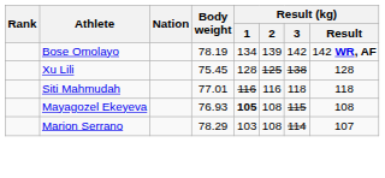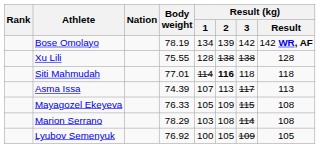 <table class="wikitable sortable" style="text-align:center;">
 <tr>
 <th rowspan=2>Rank</th>
 <th rowspan=2>Athlete</th>
 <th rowspan=2>Nation</th>
 <th rowspan=2>Body<br>weight</th>
 <th colspan=4>Result (kg)</th>
 </tr>
 <tr>
 <th>1</th>
 <th>2</th>
 <th>3</th>
 <th>Result</th>
 </tr>
 <tr>
 <td></td>
 <td align=left><a href='#'>Bose Omolayo</a></td>
 <td align=left></td>
 <td>78.19</td>
 <td>134</td>
 <td>139</td>
 <td>142</td>
 <td>142 <strong><a href='#'>WR</a>, AF</strong></td>
 </tr>
 <tr>
 <td></td>
 <td align=left><a href='#'>Xu Lili</a></td>
 <td align=left></td>
-<td>75.45</td>
+<td>75.55</td>
 <td>128</td>
-<td><s>125</s></td>
+<td><s>138</s></td>
 <td><s>138</s></td>
 <td>128</td>
 </tr>
 <tr>
 <td></td>
 <td align=left><a href='#'>Siti Mahmudah</a></td>
 <td align=left></td>
 <td>77.01</td>
-<td><s>116</s></td>
-<td>116</td>
+<td><s>114</s></td>
+<td><strong>116</strong></td>
 <td>118</td>
 <td>118</td>
 </tr>
 <tr>
 <td></td>
+<td align=left><a href='#'>Asma Issa</a></td>
+<td align=left></td>
+<td>74.39</td>
+<td>107</td>
+<td>113</td>
+<td><s>117</s></td>
+<td>113</td>
+</tr>
+<tr>
+<td></td>
 <td align=left><a href='#'>Mayagozel Ekeyeva</a></td>
 <td align=left></td>
-<td>76.93</td>
-<td><strong>105</strong></td>
-<td>108</td>
+<td>76.33</td>
+<td>105</td>
+<td>109</td>
 <td><s>115</s></td>
 <td>108</td>
 </tr>
 <tr>
 <td></td>
 <td align=left><a href='#'>Marion Serrano</a></td>
 <td align=left></td>
 <td>78.29</td>
 <td>103</td>
 <td>108</td>
 <td><s>114</s></td>
-<td>107</td>
+<td>108</td>
+</tr>
+<tr>
+<td></td>
+<td align=left><a href='#'>Lyubov Semenyuk</a></td>
+<td align=left></td>
+<td>76.92</td>
+<td>100</td>
+<td>105</td>
+<td><s>109</s></td>
+<td>105</td>
 </tr>
 </table>
